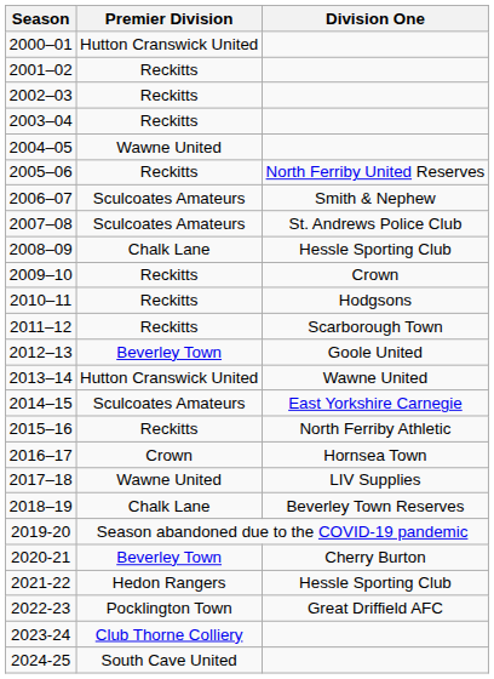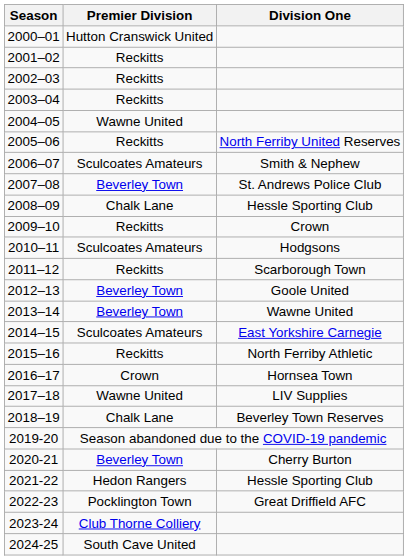 <table class="wikitable" style="text-align: center; font-size:90%">
 <tr>
 <th>Season</th>
 <th>Premier Division</th>
 <th>Division One</th>
 </tr>
 <tr>
 <td>2000–01</td>
 <td>Hutton Cranswick United</td>
 <td></td>
 </tr>
 <tr>
 <td>2001–02</td>
 <td>Reckitts</td>
 <td></td>
 </tr>
 <tr>
 <td>2002–03</td>
 <td>Reckitts</td>
 <td></td>
 </tr>
 <tr>
 <td>2003–04</td>
 <td>Reckitts</td>
 <td></td>
 </tr>
 <tr>
 <td>2004–05</td>
 <td>Wawne United</td>
 <td></td>
 </tr>
 <tr>
 <td>2005–06</td>
 <td>Reckitts</td>
 <td><a href='#'>North Ferriby United</a> Reserves</td>
 </tr>
 <tr>
 <td>2006–07</td>
 <td>Sculcoates Amateurs</td>
 <td>Smith & Nephew</td>
 </tr>
 <tr>
 <td>2007–08</td>
-<td>Sculcoates Amateurs</td>
+<td><a href='#'>Beverley Town</a></td>
 <td>St. Andrews Police Club</td>
 </tr>
 <tr>
 <td>2008–09</td>
 <td>Chalk Lane</td>
 <td>Hessle Sporting Club</td>
 </tr>
 <tr>
 <td>2009–10</td>
 <td>Reckitts</td>
 <td>Crown</td>
 </tr>
 <tr>
 <td>2010–11</td>
-<td>Reckitts</td>
+<td>Sculcoates Amateurs</td>
 <td>Hodgsons</td>
 </tr>
 <tr>
 <td>2011–12</td>
 <td>Reckitts</td>
 <td>Scarborough Town</td>
 </tr>
 <tr>
 <td>2012–13</td>
 <td><a href='#'>Beverley Town</a></td>
 <td>Goole United</td>
 </tr>
 <tr>
 <td>2013–14</td>
-<td>Hutton Cranswick United</td>
+<td><a href='#'>Beverley Town</a></td>
 <td>Wawne United</td>
 </tr>
 <tr>
 <td>2014–15</td>
 <td>Sculcoates Amateurs</td>
 <td><a href='#'>East Yorkshire Carnegie</a></td>
 </tr>
 <tr>
 <td>2015–16</td>
 <td>Reckitts</td>
 <td>North Ferriby Athletic</td>
 </tr>
 <tr>
 <td>2016–17</td>
 <td>Crown</td>
 <td>Hornsea Town</td>
 </tr>
 <tr>
 <td>2017–18</td>
 <td>Wawne United</td>
 <td>LIV Supplies</td>
 </tr>
 <tr>
 <td>2018–19</td>
 <td>Chalk Lane</td>
 <td>Beverley Town Reserves</td>
 </tr>
 <tr>
 <td>2019-20</td>
 <td colspan=3>Season abandoned due to the <a href='#'>COVID-19 pandemic</a></td>
 </tr>
 <tr>
 <td>2020-21</td>
 <td><a href='#'>Beverley Town</a></td>
 <td>Cherry Burton</td>
 </tr>
 <tr>
 <td>2021-22</td>
 <td>Hedon Rangers</td>
 <td>Hessle Sporting Club</td>
 </tr>
 <tr>
 <td>2022-23</td>
 <td>Pocklington Town</td>
 <td>Great Driffield AFC</td>
 </tr>
 <tr>
 <td>2023-24</td>
 <td><a href='#'>Club Thorne Colliery</a></td>
 <td></td>
 </tr>
 <tr>
 <td>2024-25</td>
 <td>South Cave United</td>
 <td></td>
 </tr>
 </table>
